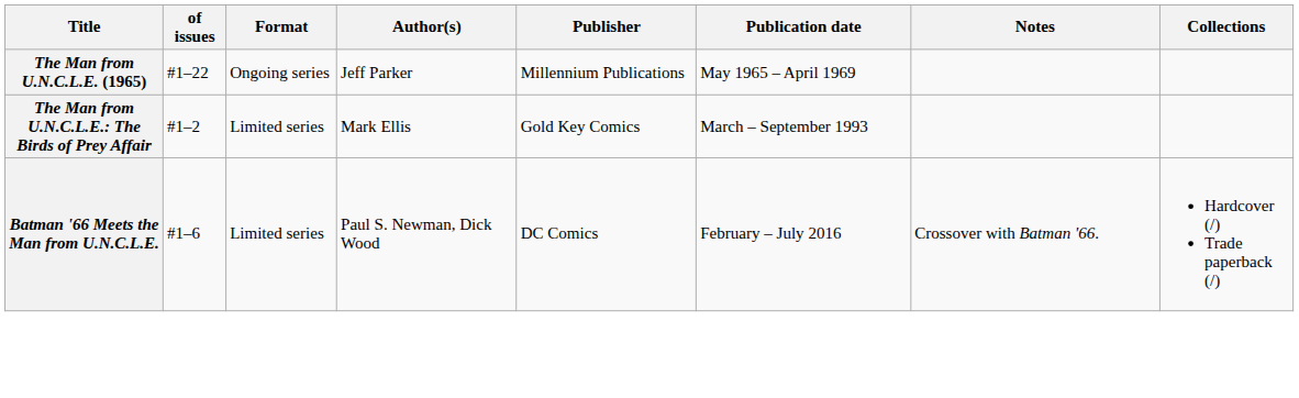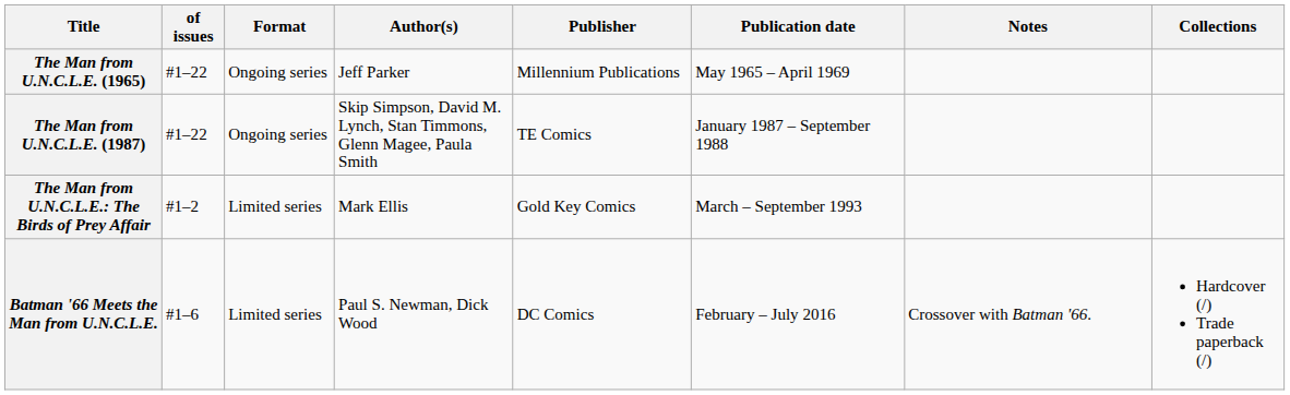 <table class="wikitable">
 <tr>
 <th>Title</th>
 <th style="width:40pt"> of issues</th>
 <th style="width:75pt">Format</th>
 <th style="width:125pt">Author(s)</th>
 <th style="width:125pt">Publisher</th>
 <th style="width:150pt">Publication date</th>
 <th style="width:175pt">Notes</th>
 <th>Collections</th>
 </tr>
 <tr>
 <th><em>The Man from U.N.C.L.E.</em> (1965)</th>
 <td>#1–22</td>
 <td>Ongoing series</td>
 <td>Jeff Parker</td>
 <td>Millennium Publications</td>
 <td>May 1965 – April 1969</td>
+<td></td>
+<td></td>
+</tr>
+<tr>
+<th><em>The Man from U.N.C.L.E.</em> (1987)</th>
+<td>#1–22</td>
+<td>Ongoing series</td>
+<td>Skip Simpson, David M. Lynch, Stan Timmons, Glenn Magee, Paula Smith</td>
+<td>TE Comics</td>
+<td>January 1987 – September 1988</td>
 <td></td>
 <td></td>
 </tr>
 <tr>
 <th><em>The Man from U.N.C.L.E.: The Birds of Prey Affair</em></th>
 <td>#1–2</td>
 <td>Limited series</td>
 <td>Mark Ellis</td>
 <td>Gold Key Comics</td>
 <td>March – September 1993</td>
 <td></td>
 <td></td>
 </tr>
 <tr>
 <th><em>Batman '66 Meets the Man from U.N.C.L.E.</em></th>
 <td>#1–6</td>
 <td>Limited series</td>
 <td>Paul S. Newman, Dick Wood</td>
 <td>DC Comics</td>
 <td>February – July 2016</td>
 <td>Crossover with  <em>Batman '66</em>.</td>
 <td><br><ul><li>Hardcover (/)</li><li>Trade paperback (/)</li></ul></td>
 </tr>
 </table>
